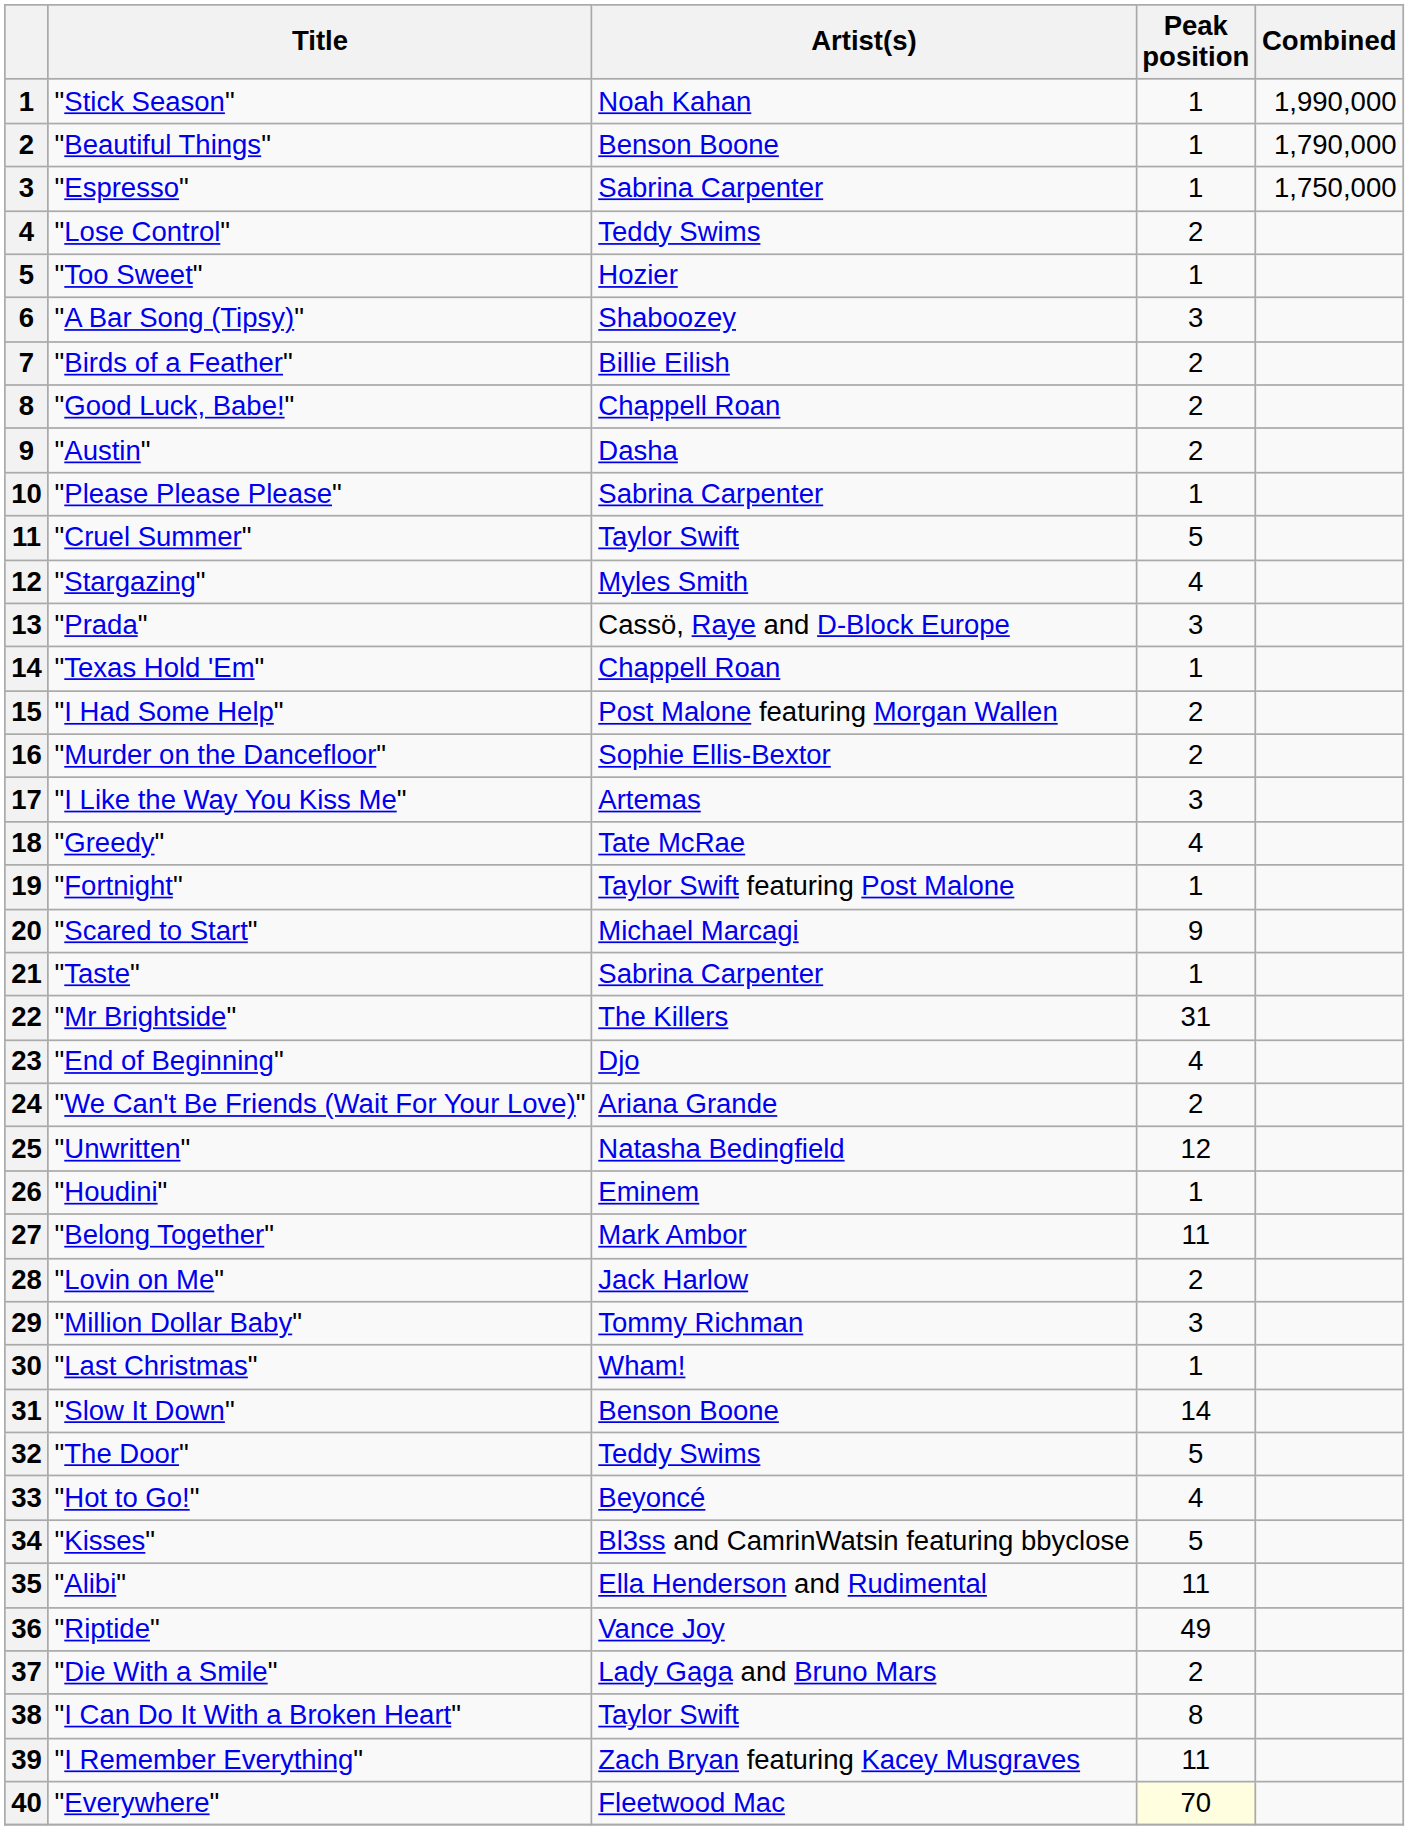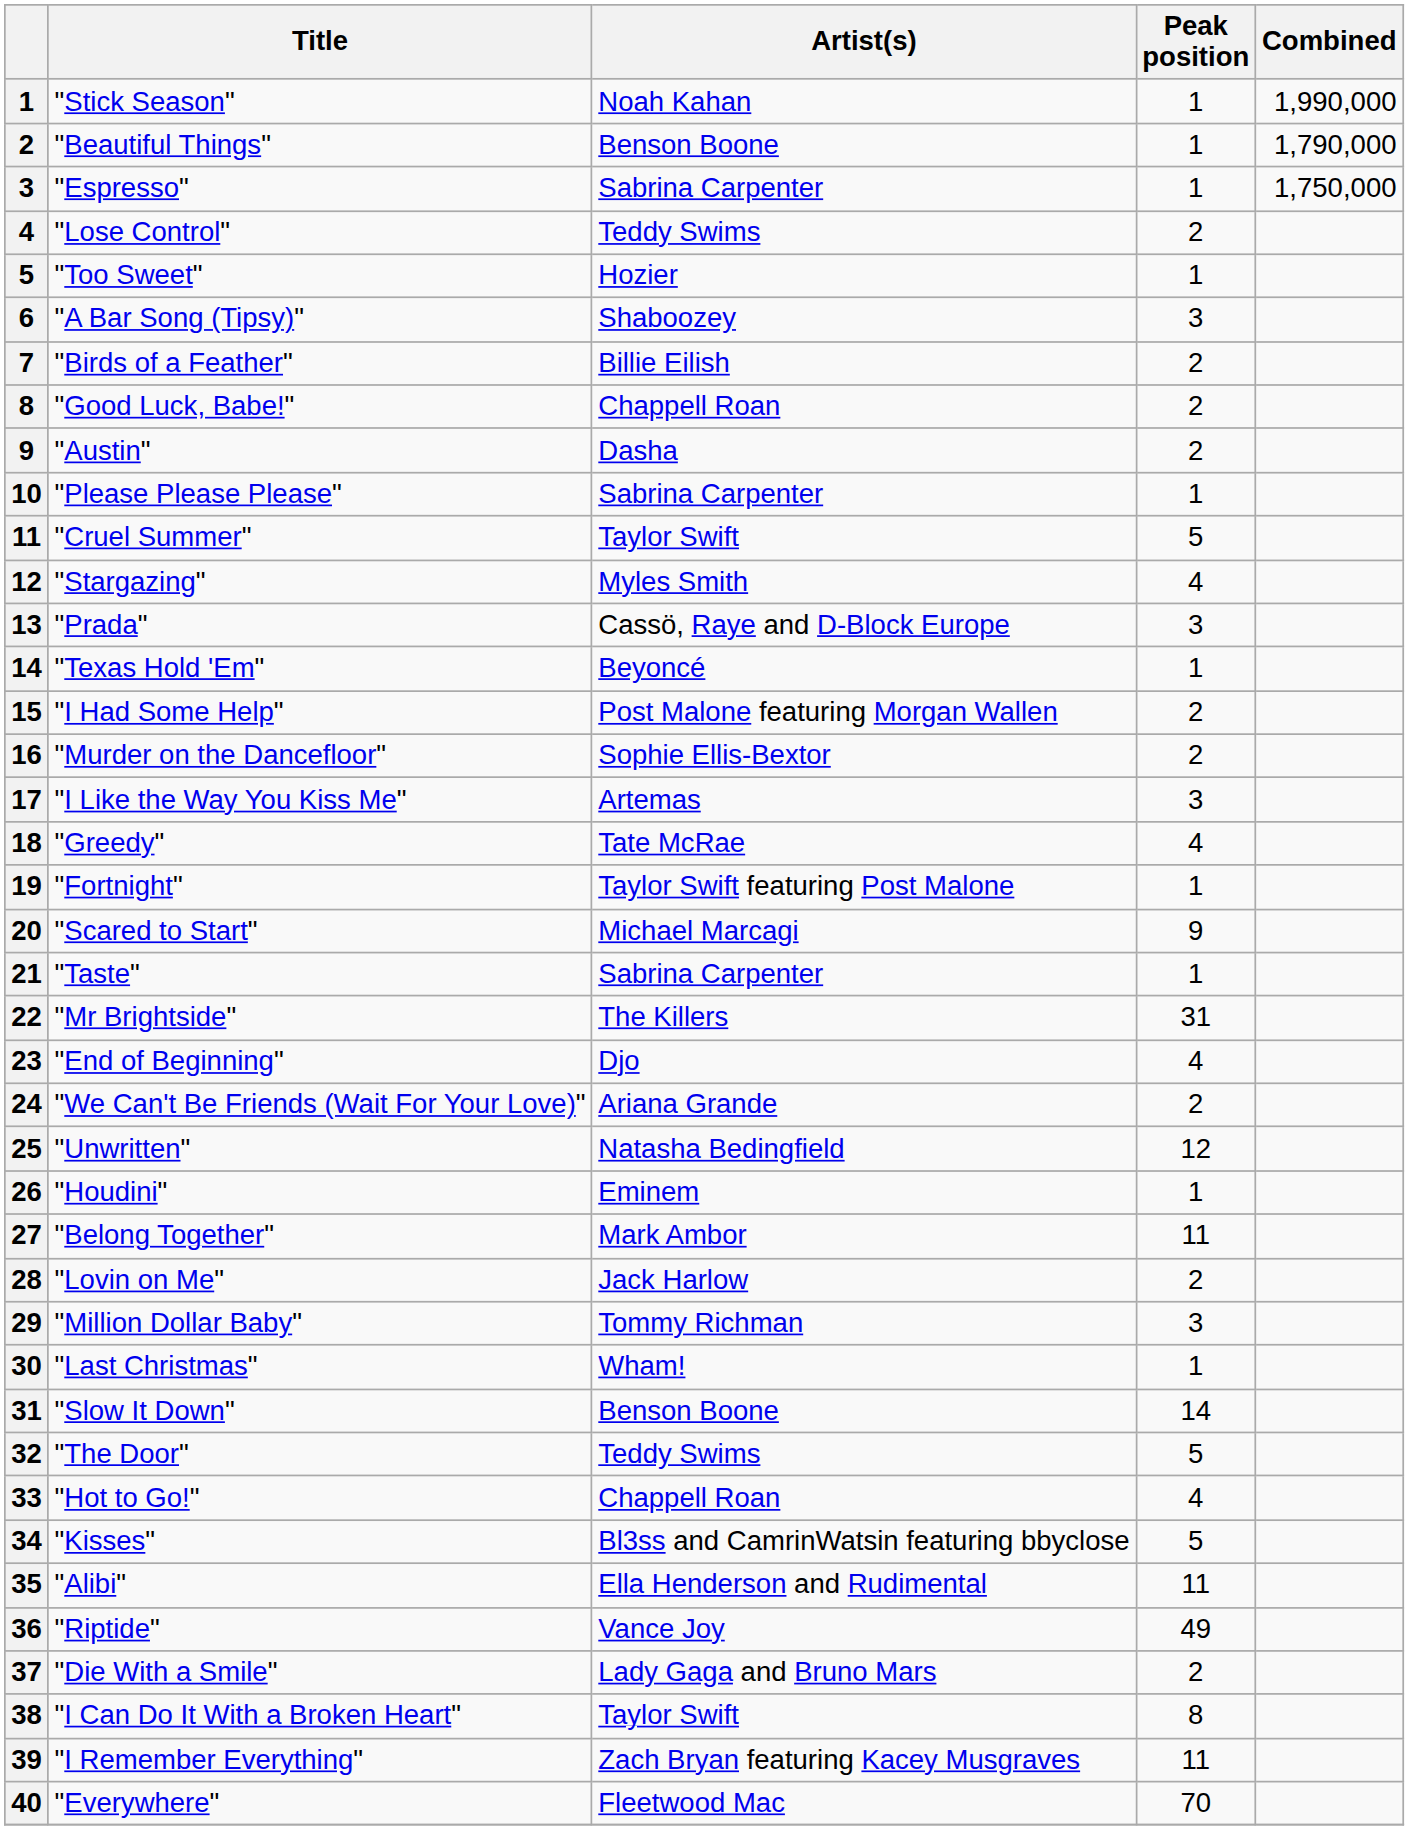 <table class="wikitable plainrowheaders sortable">
 <tr>
 <th scope=col></th>
 <th scope=col>Title</th>
 <th scope=col>Artist(s)</th>
 <th scope=col>Peak<br>position</th>
 <th scope=col>Combined</th>
 </tr>
 <tr>
 <th scope=row style="text-align:center;">1</th>
 <td>"<a href='#'>Stick Season</a>"</td>
 <td><a href='#'>Noah Kahan</a></td>
 <td align="center">1</td>
 <td align="right">1,990,000</td>
 </tr>
 <tr>
 <th scope=row style="text-align:center;">2</th>
 <td>"<a href='#'>Beautiful Things</a>"</td>
 <td><a href='#'>Benson Boone</a></td>
 <td align="center">1</td>
 <td align="right">1,790,000</td>
 </tr>
 <tr>
 <th scope=row style="text-align:center;">3</th>
 <td>"<a href='#'>Espresso</a>"</td>
 <td><a href='#'>Sabrina Carpenter</a></td>
 <td align="center">1</td>
 <td align="right">1,750,000</td>
 </tr>
 <tr>
 <th scope=row style="text-align:center;">4</th>
 <td>"<a href='#'>Lose Control</a>"</td>
 <td><a href='#'>Teddy Swims</a></td>
 <td align="center">2</td>
 <td align="right"></td>
 </tr>
 <tr>
 <th scope=row style="text-align:center;">5</th>
 <td>"<a href='#'>Too Sweet</a>"</td>
 <td><a href='#'>Hozier</a></td>
 <td align="center">1</td>
 <td align="right"></td>
 </tr>
 <tr>
 <th scope=row style="text-align:center;">6</th>
 <td>"<a href='#'>A Bar Song (Tipsy)</a>"</td>
 <td><a href='#'>Shaboozey</a></td>
 <td align="center">3</td>
 <td align="right"></td>
 </tr>
 <tr>
 <th scope=row style="text-align:center;">7</th>
 <td>"<a href='#'>Birds of a Feather</a>"</td>
 <td><a href='#'>Billie Eilish</a></td>
 <td align="center">2</td>
 <td align="right"></td>
 </tr>
 <tr>
 <th scope=row style="text-align:center;">8</th>
 <td>"<a href='#'>Good Luck, Babe!</a>"</td>
 <td><a href='#'>Chappell Roan</a></td>
 <td align="center">2</td>
 <td align="right"></td>
 </tr>
 <tr>
 <th scope=row style="text-align:center;">9</th>
 <td>"<a href='#'>Austin</a>"</td>
 <td><a href='#'>Dasha</a></td>
 <td align="center">2</td>
 <td align="right"></td>
 </tr>
 <tr>
 <th scope=row style="text-align:center;">10</th>
 <td>"<a href='#'>Please Please Please</a>"</td>
 <td><a href='#'>Sabrina Carpenter</a></td>
 <td align="center">1</td>
 <td align="right"></td>
 </tr>
 <tr>
 <th scope=row style="text-align:center;">11</th>
 <td>"<a href='#'>Cruel Summer</a>"</td>
 <td><a href='#'>Taylor Swift</a></td>
 <td align="center">5 </td>
 <td align="right"></td>
 </tr>
 <tr>
 <th scope=row style="text-align:center;">12</th>
 <td>"<a href='#'>Stargazing</a>"</td>
 <td><a href='#'>Myles Smith</a></td>
 <td align="center">4</td>
 <td align="right"></td>
 </tr>
 <tr>
 <th scope=row style="text-align:center;">13</th>
 <td>"<a href='#'>Prada</a>"</td>
 <td>Cassö, <a href='#'>Raye</a> and <a href='#'>D-Block Europe</a></td>
 <td align="center">3 </td>
 <td align="right"></td>
 </tr>
 <tr>
 <th scope=row style="text-align:center;">14</th>
 <td>"<a href='#'>Texas Hold 'Em</a>"</td>
-<td><a href='#'>Chappell Roan</a></td>
+<td><a href='#'>Beyoncé</a></td>
 <td align="center">1</td>
 <td align="right"></td>
 </tr>
 <tr>
 <th scope=row style="text-align:center;">15</th>
 <td>"<a href='#'>I Had Some Help</a>"</td>
 <td><a href='#'>Post Malone</a> featuring <a href='#'>Morgan Wallen</a></td>
 <td align="center">2</td>
 <td align="right"></td>
 </tr>
 <tr>
 <th scope=row style="text-align:center;">16</th>
 <td>"<a href='#'>Murder on the Dancefloor</a>"</td>
 <td><a href='#'>Sophie Ellis-Bextor</a></td>
 <td align="center">2 </td>
 <td align="right"></td>
 </tr>
 <tr>
 <th scope=row style="text-align:center;">17</th>
 <td>"<a href='#'>I Like the Way You Kiss Me</a>"</td>
 <td><a href='#'>Artemas</a></td>
 <td align="center">3</td>
 <td align="right"></td>
 </tr>
 <tr>
 <th scope=row style="text-align:center;">18</th>
 <td>"<a href='#'>Greedy</a>"</td>
 <td><a href='#'>Tate McRae</a></td>
 <td align="center">4 </td>
 <td align="right"></td>
 </tr>
 <tr>
 <th scope=row style="text-align:center;">19</th>
 <td>"<a href='#'>Fortnight</a>"</td>
 <td><a href='#'>Taylor Swift</a> featuring <a href='#'>Post Malone</a></td>
 <td align="center">1</td>
 <td align="right"></td>
 </tr>
 <tr>
 <th scope=row style="text-align:center;">20</th>
 <td>"<a href='#'>Scared to Start</a>"</td>
 <td><a href='#'>Michael Marcagi</a></td>
 <td align="center">9</td>
 <td align="right"></td>
 </tr>
 <tr>
 <th scope=row style="text-align:center;">21</th>
 <td>"<a href='#'>Taste</a>"</td>
 <td><a href='#'>Sabrina Carpenter</a></td>
 <td align="center">1</td>
 <td align="right"></td>
 </tr>
 <tr>
 <th scope=row style="text-align:center;">22</th>
 <td>"<a href='#'>Mr Brightside</a>"</td>
 <td><a href='#'>The Killers</a></td>
 <td align="center">31 </td>
 <td align="right"></td>
 </tr>
 <tr>
 <th scope=row style="text-align:center;">23</th>
 <td>"<a href='#'>End of Beginning</a>"</td>
 <td><a href='#'>Djo</a></td>
 <td align="center">4</td>
 <td align="right"></td>
 </tr>
 <tr>
 <th scope=row style="text-align:center;">24</th>
 <td>"<a href='#'>We Can't Be Friends (Wait For Your Love)</a>"</td>
 <td><a href='#'>Ariana Grande</a></td>
 <td align="center">2</td>
 <td align="right"></td>
 </tr>
 <tr>
 <th scope=row style="text-align:center;">25</th>
 <td>"<a href='#'>Unwritten</a>"</td>
 <td><a href='#'>Natasha Bedingfield</a></td>
 <td align="center">12 </td>
 <td align="right"></td>
 </tr>
 <tr>
 <th scope=row style="text-align:center;">26</th>
 <td>"<a href='#'>Houdini</a>"</td>
 <td><a href='#'>Eminem</a></td>
 <td align="center">1</td>
 <td align="right"></td>
 </tr>
 <tr>
 <th scope=row style="text-align:center;">27</th>
 <td>"<a href='#'>Belong Together</a>"</td>
 <td><a href='#'>Mark Ambor</a></td>
 <td align="center">11</td>
 <td align="right"></td>
 </tr>
 <tr>
 <th scope=row style="text-align:center;">28</th>
 <td>"<a href='#'>Lovin on Me</a>"</td>
 <td><a href='#'>Jack Harlow</a></td>
 <td align="center">2 </td>
 <td align="right"></td>
 </tr>
 <tr>
 <th scope=row style="text-align:center;">29</th>
 <td>"<a href='#'>Million Dollar Baby</a>"</td>
 <td><a href='#'>Tommy Richman</a></td>
 <td align="center">3</td>
 <td align="right"></td>
 </tr>
 <tr>
 <th scope=row style="text-align:center;">30</th>
 <td>"<a href='#'>Last Christmas</a>"</td>
 <td><a href='#'>Wham!</a></td>
 <td align="center">1</td>
 <td align="right"></td>
 </tr>
 <tr>
 <th scope=row style="text-align:center;">31</th>
 <td>"<a href='#'>Slow It Down</a>"</td>
 <td><a href='#'>Benson Boone</a></td>
 <td align="center">14</td>
 <td align="right"></td>
 </tr>
 <tr>
 <th scope=row style="text-align:center;">32</th>
 <td>"<a href='#'>The Door</a>"</td>
 <td><a href='#'>Teddy Swims</a></td>
 <td align="center">5</td>
 <td align="right"></td>
 </tr>
 <tr>
 <th scope=row style="text-align:center;">33</th>
 <td>"<a href='#'>Hot to Go!</a>"</td>
-<td><a href='#'>Beyoncé</a></td>
+<td><a href='#'>Chappell Roan</a></td>
 <td align="center">4</td>
 <td align="right"></td>
 </tr>
 <tr>
 <th scope=row style="text-align:center;">34</th>
 <td>"<a href='#'>Kisses</a>"</td>
 <td><a href='#'>Bl3ss</a> and CamrinWatsin featuring bbyclose</td>
 <td align="center">5</td>
 <td align="right"></td>
 </tr>
 <tr>
 <th scope=row style="text-align:center;">35</th>
 <td>"<a href='#'>Alibi</a>"</td>
 <td><a href='#'>Ella Henderson</a> and <a href='#'>Rudimental</a></td>
 <td align="center">11</td>
 <td align="right"></td>
 </tr>
 <tr>
 <th scope=row style="text-align:center;">36</th>
 <td>"<a href='#'>Riptide</a>"</td>
 <td><a href='#'>Vance Joy</a></td>
 <td align="center">49 </td>
 <td align="right"></td>
 </tr>
 <tr>
 <th scope=row style="text-align:center;">37</th>
 <td>"<a href='#'>Die With a Smile</a>"</td>
 <td><a href='#'>Lady Gaga</a> and <a href='#'>Bruno Mars</a></td>
 <td align="center">2</td>
 <td align="right"></td>
 </tr>
 <tr>
 <th scope=row style="text-align:center;">38</th>
 <td>"<a href='#'>I Can Do It With a Broken Heart</a>"</td>
 <td><a href='#'>Taylor Swift</a></td>
 <td align="center">8</td>
 <td align="right"></td>
 </tr>
 <tr>
 <th scope=row style="text-align:center;">39</th>
 <td>"<a href='#'>I Remember Everything</a>"</td>
 <td><a href='#'>Zach Bryan</a> featuring <a href='#'>Kacey Musgraves</a></td>
 <td align="center">11</td>
 <td align="right"></td>
 </tr>
 <tr>
 <th scope=row style="text-align:center;">40</th>
 <td>"<a href='#'>Everywhere</a>"</td>
 <td><a href='#'>Fleetwood Mac</a></td>
-<td align="center" style="background: lightyellow;">70 </td>
+<td align="center">70 </td>
 <td align="right"></td>
 </tr>
 <tr>
 </tr>
 </table>
